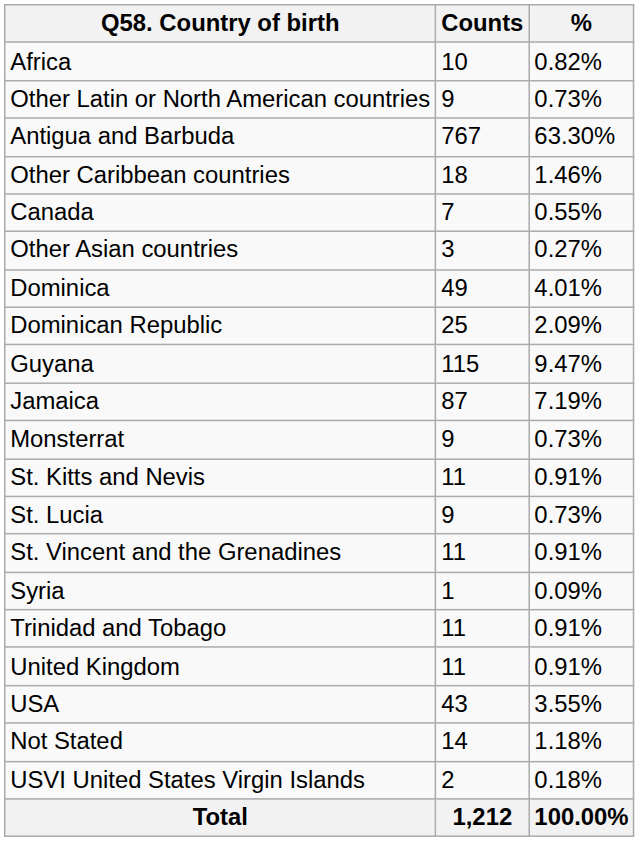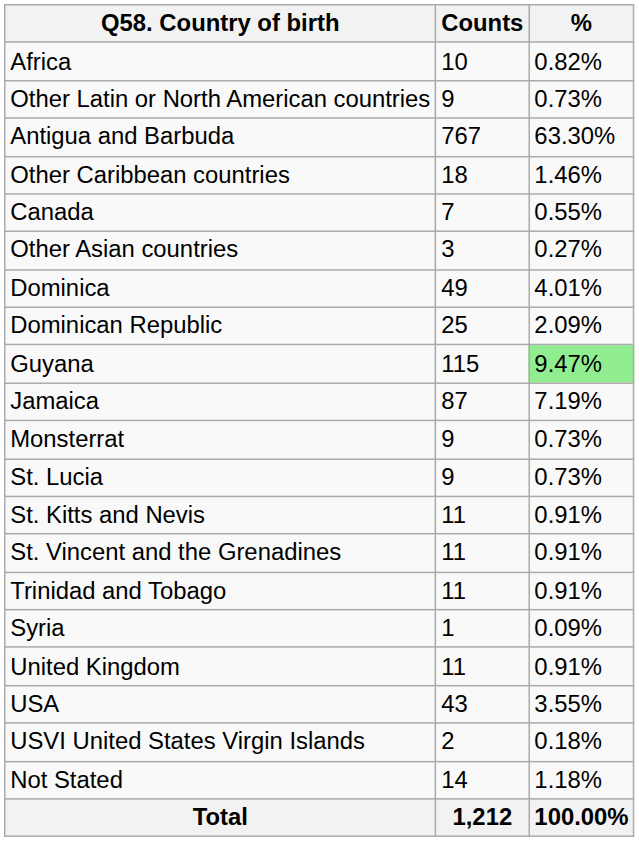 <table class="wikitable sortable">
 <tr>
 <th>Q58. Country of birth</th>
 <th>Counts</th>
 <th>%</th>
 </tr>
 <tr>
 <td>Africa</td>
 <td>10</td>
 <td>0.82%</td>
 </tr>
 <tr>
 <td>Other Latin or North American countries</td>
 <td>9</td>
 <td>0.73%</td>
 </tr>
 <tr>
 <td>Antigua and Barbuda</td>
 <td>767</td>
 <td>63.30%</td>
 </tr>
 <tr>
 <td>Other Caribbean countries</td>
 <td>18</td>
 <td>1.46%</td>
 </tr>
 <tr>
 <td>Canada</td>
 <td>7</td>
 <td>0.55%</td>
 </tr>
 <tr>
 <td>Other Asian countries</td>
 <td>3</td>
 <td>0.27%</td>
 </tr>
 <tr>
 <td>Dominica</td>
 <td>49</td>
 <td>4.01%</td>
 </tr>
 <tr>
 <td>Dominican Republic</td>
 <td>25</td>
 <td>2.09%</td>
 </tr>
 <tr>
 <td>Guyana</td>
 <td>115</td>
-<td>9.47%</td>
+<td style="background: lightgreen;">9.47%</td>
 </tr>
 <tr>
 <td>Jamaica</td>
 <td>87</td>
 <td>7.19%</td>
 </tr>
 <tr>
 <td>Monsterrat</td>
 <td>9</td>
 <td>0.73%</td>
 </tr>
 <tr>
+<td>St. Lucia</td>
+<td>9</td>
+<td>0.73%</td>
+</tr>
+<tr>
 <td>St. Kitts and Nevis</td>
 <td>11</td>
 <td>0.91%</td>
-</tr>
-<tr>
-<td>St. Lucia</td>
-<td>9</td>
-<td>0.73%</td>
 </tr>
 <tr>
 <td>St. Vincent and the Grenadines</td>
 <td>11</td>
 <td>0.91%</td>
 </tr>
 <tr>
+<td>Trinidad and Tobago</td>
+<td>11</td>
+<td>0.91%</td>
+</tr>
+<tr>
 <td>Syria</td>
 <td>1</td>
 <td>0.09%</td>
-</tr>
-<tr>
-<td>Trinidad and Tobago</td>
-<td>11</td>
-<td>0.91%</td>
 </tr>
 <tr>
 <td>United Kingdom</td>
 <td>11</td>
 <td>0.91%</td>
 </tr>
 <tr>
 <td>USA</td>
 <td>43</td>
 <td>3.55%</td>
 </tr>
 <tr>
+<td>USVI United States Virgin Islands</td>
+<td>2</td>
+<td>0.18%</td>
+</tr>
+<tr>
 <td>Not Stated</td>
 <td>14</td>
 <td>1.18%</td>
-</tr>
-<tr>
-<td>USVI United States Virgin Islands</td>
-<td>2</td>
-<td>0.18%</td>
 </tr>
 <tr>
 <th>Total</th>
 <th>1,212</th>
 <th>100.00%</th>
 </tr>
 </table>
